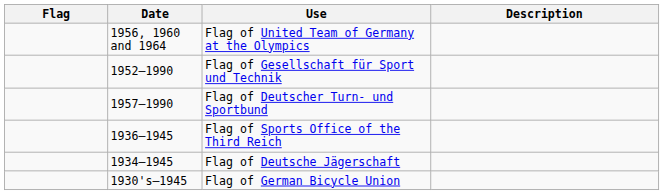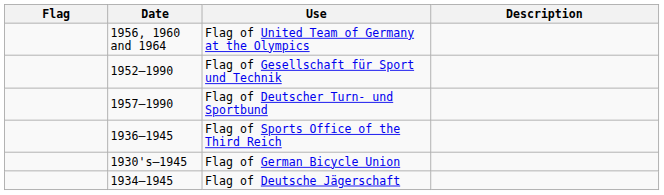 <table class="wikitable">
 <tr>
 <th width="110">Flag</th>
 <th width="100">Date</th>
 <th width="250">Use</th>
 <th width="250">Description</th>
 </tr>
 <tr>
 <td></td>
 <td>1956, 1960 and 1964</td>
 <td>Flag of <a href='#'>United Team of Germany at the Olympics</a></td>
 <td></td>
 </tr>
 <tr>
 <td></td>
 <td>1952–1990</td>
 <td>Flag of <a href='#'>Gesellschaft für Sport und Technik</a></td>
 <td></td>
 </tr>
 <tr>
 <td></td>
 <td>1957–1990</td>
 <td>Flag of <a href='#'>Deutscher Turn- und Sportbund</a></td>
 <td></td>
 </tr>
 <tr>
 <td></td>
 <td>1936–1945</td>
 <td>Flag of <a href='#'>Sports Office of the Third Reich</a></td>
 <td></td>
 </tr>
 <tr>
 <td></td>
+<td>1930's–1945</td>
+<td>Flag of <a href='#'>German Bicycle Union</a></td>
+<td></td>
+</tr>
+<tr>
+<td></td>
 <td>1934–1945</td>
 <td>Flag of <a href='#'>Deutsche Jägerschaft</a></td>
 <td></td>
 </tr>
-<tr>
-<td></td>
-<td>1930's–1945</td>
-<td>Flag of <a href='#'>German Bicycle Union</a></td>
-<td></td>
-</tr>
 </table>
